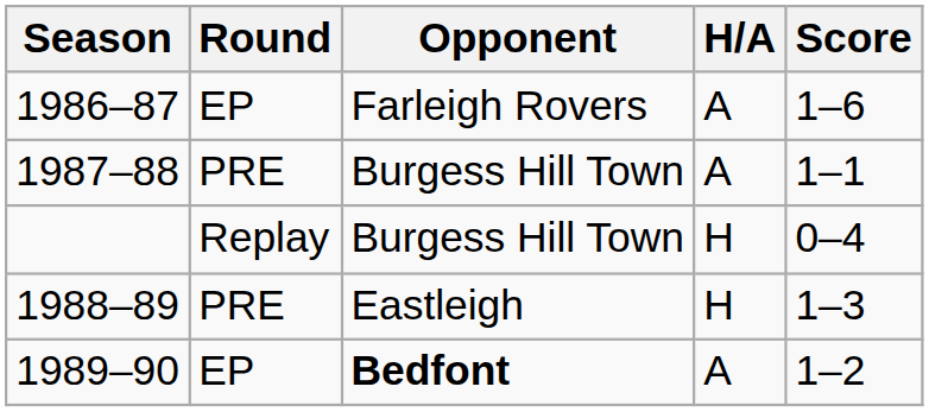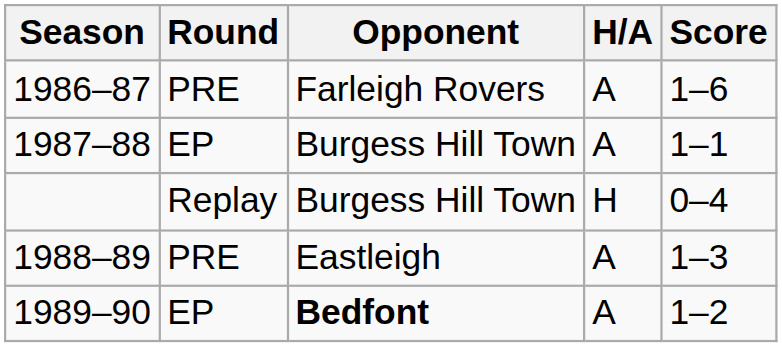 <table class=wikitable>
 <tr>
 <th>Season</th>
 <th>Round</th>
 <th>Opponent</th>
 <th>H/A</th>
 <th>Score</th>
 </tr>
 <tr>
 <td>1986–87</td>
-<td>EP</td>
+<td>PRE</td>
 <td>Farleigh Rovers</td>
 <td>A</td>
 <td>1–6</td>
 </tr>
 <tr>
 <td>1987–88</td>
-<td>PRE</td>
+<td>EP</td>
 <td>Burgess Hill Town</td>
 <td>A</td>
 <td>1–1</td>
 </tr>
 <tr>
 <td> </td>
 <td>Replay</td>
 <td>Burgess Hill Town</td>
 <td>H</td>
 <td>0–4</td>
 </tr>
 <tr>
 <td>1988–89</td>
 <td>PRE</td>
 <td>Eastleigh</td>
-<td>H</td>
+<td>A</td>
 <td>1–3</td>
 </tr>
 <tr>
 <td>1989–90</td>
 <td>EP</td>
 <td><strong>Bedfont</strong></td>
 <td>A</td>
 <td>1–2</td>
 </tr>
 </table>
